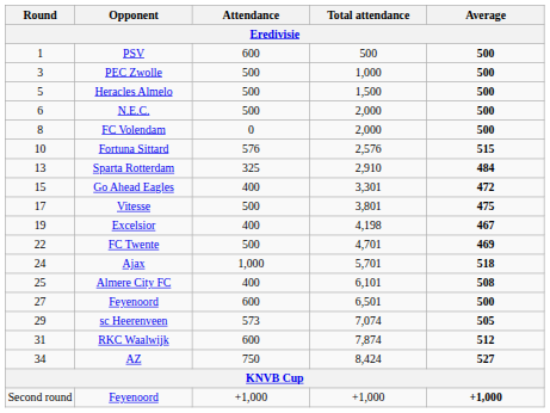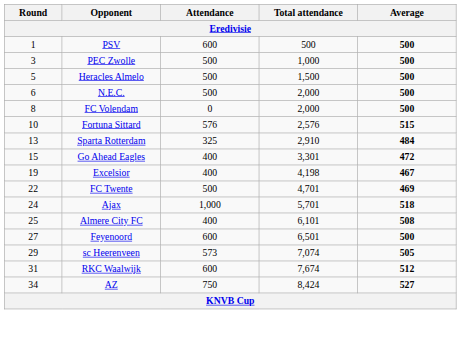 <table class="wikitable" style="text-align: center; font-size: 95%; width: 80%;">
 <tr>
 <th style="width: 10px;">Round</th>
 <th style="width: 80px;">Opponent</th>
 <th style="width: 80px;">Attendance</th>
 <th style="width: 80px;">Total attendance</th>
 <th style="width: 80px;">Average</th>
 </tr>
 <tr>
 <th colspan="5" align="center"><strong><a href='#'>Eredivisie</a></strong></th>
 </tr>
 <tr>
 <td align="center">1</td>
 <td align="center"><a href='#'>PSV</a></td>
 <td align="center">600</td>
 <td align="center">500</td>
 <td align="center"><strong>500</strong></td>
 </tr>
 <tr>
 <td align="center">3</td>
 <td align="center"><a href='#'>PEC Zwolle</a></td>
 <td align="center">500</td>
 <td align="center">1,000</td>
 <td align="center"><strong>500</strong></td>
 </tr>
 <tr>
 <td align="center">5</td>
 <td align="center"><a href='#'>Heracles Almelo</a></td>
 <td align="center">500</td>
 <td align="center">1,500</td>
 <td align="center"><strong>500</strong></td>
 </tr>
 <tr>
 <td align="center">6</td>
 <td align="center"><a href='#'>N.E.C.</a></td>
 <td align="center">500</td>
 <td align="center">2,000</td>
 <td align="center"><strong>500</strong></td>
 </tr>
 <tr>
 <td align="center">8</td>
 <td align="center"><a href='#'>FC Volendam</a></td>
 <td align="center">0</td>
 <td align="center">2,000</td>
 <td align="center"><strong>500</strong></td>
 </tr>
 <tr>
 <td align="center">10</td>
 <td align="center"><a href='#'>Fortuna Sittard</a></td>
 <td align="center">576</td>
 <td align="center">2,576</td>
 <td align="center"><strong>515</strong></td>
 </tr>
 <tr>
 <td align="center">13</td>
 <td align="center"><a href='#'>Sparta Rotterdam</a></td>
 <td align="center">325</td>
 <td align="center">2,910</td>
 <td align="center"><strong>484</strong></td>
 </tr>
 <tr>
 <td align="center">15</td>
 <td align="center"><a href='#'>Go Ahead Eagles</a></td>
 <td align="center">400</td>
 <td align="center">3,301</td>
 <td align="center"><strong>472</strong></td>
 </tr>
 <tr>
-<td align="center">17</td>
-<td align="center"><a href='#'>Vitesse</a></td>
-<td align="center">500</td>
-<td align="center">3,801</td>
-<td align="center"><strong>475</strong></td>
-</tr>
-<tr>
 <td align="center">19</td>
 <td align="center"><a href='#'>Excelsior</a></td>
 <td align="center">400</td>
 <td align="center">4,198</td>
 <td align="center"><strong>467</strong></td>
 </tr>
 <tr>
 <td align="center">22</td>
 <td align="center"><a href='#'>FC Twente</a></td>
 <td align="center">500</td>
 <td align="center">4,701</td>
 <td align="center"><strong>469</strong></td>
 </tr>
 <tr>
 <td align="center">24</td>
 <td align="center"><a href='#'>Ajax</a></td>
 <td align="center">1,000</td>
 <td align="center">5,701</td>
 <td align="center"><strong>518</strong></td>
 </tr>
 <tr>
 <td align="center">25</td>
 <td align="center"><a href='#'>Almere City FC</a></td>
 <td align="center">400</td>
 <td align="center">6,101</td>
 <td align="center"><strong>508</strong></td>
 </tr>
 <tr>
 <td align="center">27</td>
 <td align="center"><a href='#'>Feyenoord</a></td>
 <td align="center">600</td>
 <td align="center">6,501</td>
 <td align="center"><strong>500</strong></td>
 </tr>
 <tr>
 <td align="center">29</td>
 <td align="center"><a href='#'>sc Heerenveen</a></td>
 <td align="center">573</td>
 <td align="center">7,074</td>
 <td align="center"><strong>505</strong></td>
 </tr>
 <tr>
 <td align="center">31</td>
 <td align="center"><a href='#'>RKC Waalwijk</a></td>
 <td align="center">600</td>
-<td align="center">7,874</td>
+<td align="center">7,674</td>
 <td align="center"><strong>512</strong></td>
 </tr>
 <tr>
 <td align="center">34</td>
 <td align="center"><a href='#'>AZ</a></td>
 <td align="center">750</td>
 <td align="center">8,424</td>
 <td align="center"><strong>527</strong></td>
 </tr>
 <tr>
 <th colspan="5"><strong><a href='#'>KNVB Cup</a></strong></th>
 </tr>
-<tr>
-<td align="center">Second round</td>
-<td align="center"><a href='#'>Feyenoord</a></td>
-<td align="center">+1,000</td>
-<td align="center">+1,000</td>
-<td align="center"><strong>+1,000</strong></td>
-</tr>
 </table>
